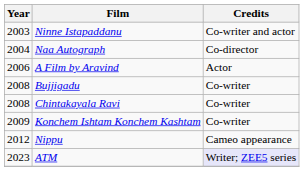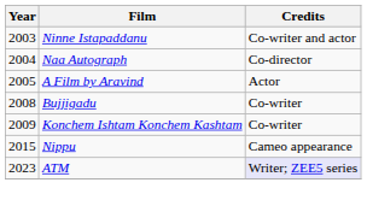 <table class="wikitable sortable">
 <tr style="background:#ccc; text-align:center;">
 <th>Year</th>
 <th>Film</th>
 <th>Credits</th>
 </tr>
 <tr>
 <td>2003</td>
 <td><em><a href='#'>Ninne Istapaddanu</a></em></td>
 <td>Co-writer and actor</td>
 </tr>
 <tr>
 <td>2004</td>
 <td><em><a href='#'>Naa Autograph</a></em></td>
 <td>Co-director</td>
 </tr>
 <tr>
-<td>2006</td>
+<td>2005</td>
 <td><em><a href='#'>A Film by Aravind</a></em></td>
 <td>Actor</td>
 </tr>
 <tr>
 <td>2008</td>
 <td><em><a href='#'>Bujjigadu</a></em></td>
 <td>Co-writer</td>
 </tr>
 <tr>
-<td>2008</td>
-<td><em><a href='#'>Chintakayala Ravi</a></em></td>
-<td>Co-writer</td>
-</tr>
-<tr>
 <td>2009</td>
 <td><em><a href='#'>Konchem Ishtam Konchem Kashtam</a></em></td>
 <td>Co-writer</td>
 </tr>
 <tr>
-<td>2012</td>
+<td>2015</td>
 <td><em><a href='#'>Nippu</a></em></td>
 <td>Cameo appearance</td>
 </tr>
 <tr>
 <td>2023</td>
 <td><em><a href='#'>ATM</a></em></td>
 <td style="background: lavender;">Writer; <a href='#'>ZEE5</a> series</td>
 </tr>
 <tr>
 </tr>
 </table>
